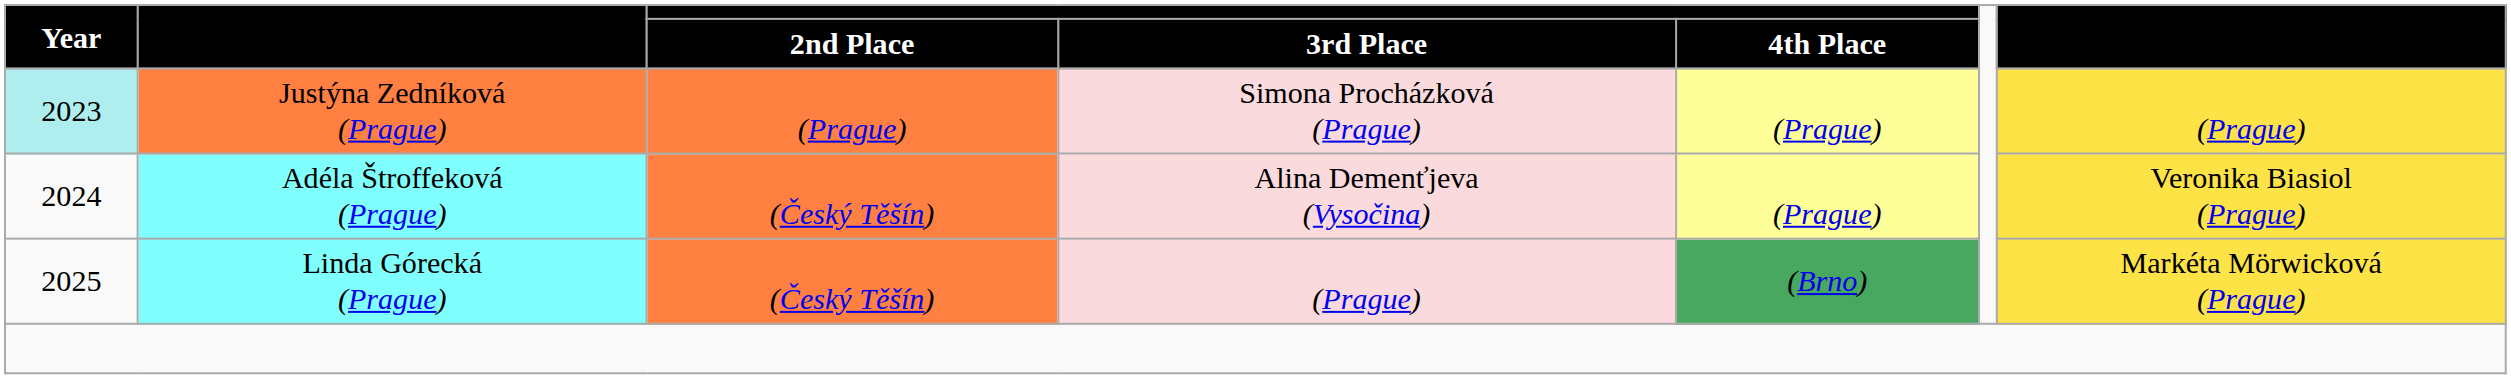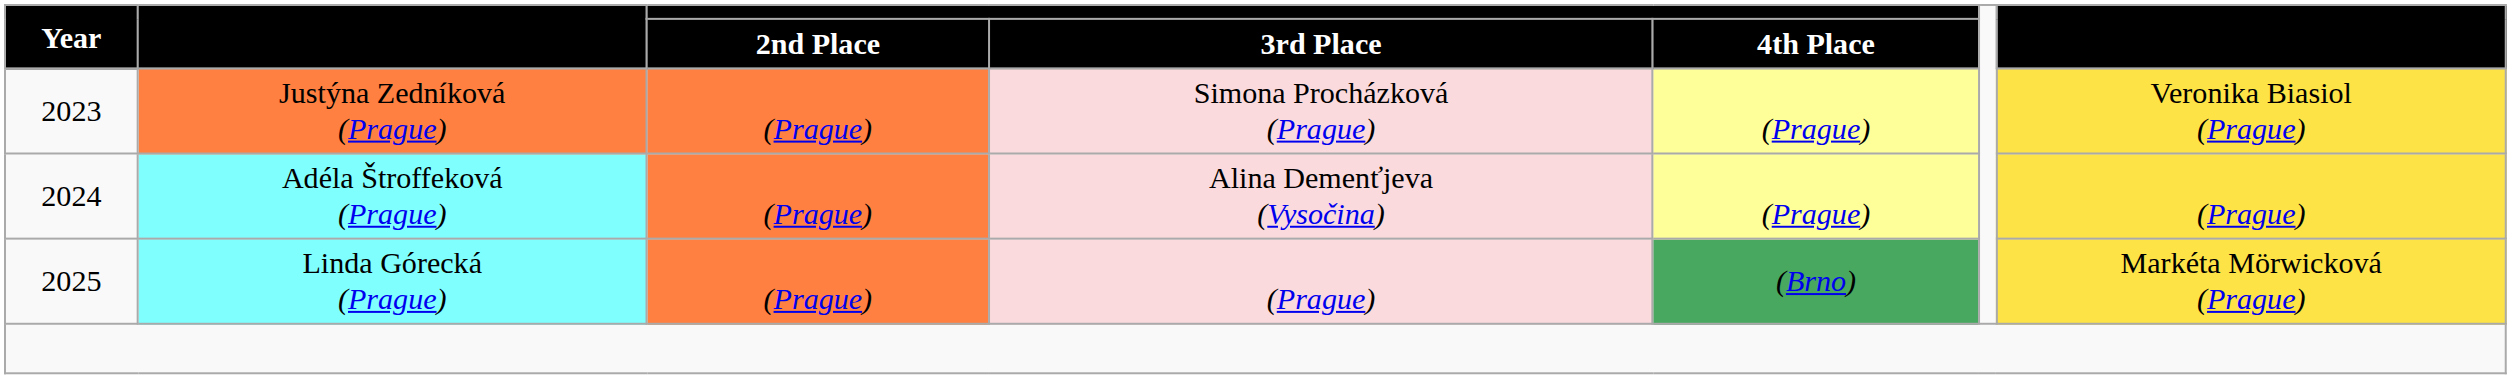 <table class="wikitable" style="font-size: 95%; text-align:center; width:100%">
 <tr>
 <th width="60" style="background-color:#000000; color:#FFFFFF;" rowspan="2">Year</th>
 <th width="250" style="background-color:#000000; color:#FFFFFF;" rowspan="2"></th>
 <th width="250" style="background-color:#000000; color:#FFFFFF;" colspan="3"></th>
 <td rowspan=5 width="2px"></td>
 <th width="250" style="background-color:#000000; color:#FFFFFF;" rowspan="2"></th>
 </tr>
 <tr>
 <th style="background-color:#000000; color:#FFFFFF;">2nd Place</th>
 <th style="background-color:#000000; color:#FFFFFF;">3rd Place</th>
 <th style="background-color:#000000; color:#FFFFFF;">4th Place</th>
 </tr>
 <tr>
-<td style="background: paleturquoise;">2023</td>
+<td>2023</td>
 <td style="background:#FF8040;">Justýna  Zedníková<br><em>(<a href='#'>Prague</a>)</em></td>
 <td style="background:#FF8040;"><br><em>(<a href='#'>Prague</a>)</em></td>
 <td style="background:#fadadd;">Simona Procházková<br><em>(<a href='#'>Prague</a>)</em></td>
 <td style="background:#FFFF99;"><br><em>(<a href='#'>Prague</a>)</em></td>
-<td style="background:#FEE347;"><br><em>(<a href='#'>Prague</a>)</em></td>
+<td style="background:#FEE347;">Veronika Biasiol<br><em>(<a href='#'>Prague</a>)</em></td>
 </tr>
 <tr>
 <td>2024</td>
 <td style="background:#80FFFF;">Adéla Štroffeková<br><em>(<a href='#'>Prague</a>)</em></td>
-<td style="background:#FF8040;"><br><em>(<a href='#'>Český Těšín</a>)</em></td>
+<td style="background:#FF8040;"><br><em>(<a href='#'>Prague</a>)</em></td>
 <td style="background:#fadadd;">Alina Demenťjeva<br><em>(<a href='#'>Vysočina</a>)</em></td>
 <td style="background:#FFFF99;"><br><em>(<a href='#'>Prague</a>)</em></td>
-<td style="background:#FEE347;">Veronika Biasiol<br><em>(<a href='#'>Prague</a>)</em></td>
+<td style="background:#FEE347;"><br><em>(<a href='#'>Prague</a>)</em></td>
 </tr>
 <tr>
 <td>2025</td>
 <td style="background:#80FFFF;">Linda Górecká<br><em>(<a href='#'>Prague</a>)</em></td>
-<td style="background:#FF8040;"><br><em>(<a href='#'>Český Těšín</a>)</em></td>
+<td style="background:#FF8040;"><br><em>(<a href='#'>Prague</a>)</em></td>
 <td style="background:#fadadd;"><br><em>(<a href='#'>Prague</a>)</em></td>
 <td style="background:#48A860;"> <em>(<a href='#'>Brno</a>)</em></td>
 <td style="background:#FEE347;">Markéta Mörwicková<br><em>(<a href='#'>Prague</a>)</em></td>
 </tr>
 <tr>
 <td colspan=7><br></td>
 </tr>
 </table>
